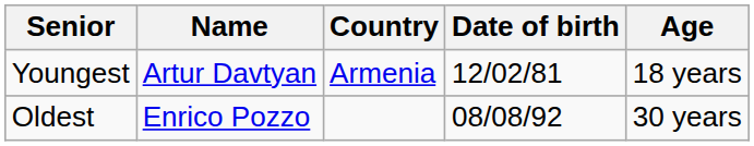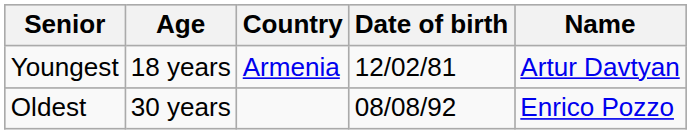 <table class="wikitable">
 <tr>
 <th>Senior</th>
-<th>Name</th>
+<th>Age</th>
 <th>Country</th>
 <th>Date of birth</th>
-<th>Age</th>
+<th>Name</th>
 </tr>
 <tr>
 <td>Youngest</td>
-<td><a href='#'>Artur Davtyan</a></td>
+<td>18 years</td>
 <td> <a href='#'>Armenia</a></td>
 <td>12/02/81</td>
-<td>18 years</td>
+<td><a href='#'>Artur Davtyan</a></td>
 </tr>
 <tr>
 <td>Oldest</td>
-<td><a href='#'>Enrico Pozzo</a></td>
+<td>30 years</td>
 <td></td>
 <td>08/08/92</td>
-<td>30 years</td>
+<td><a href='#'>Enrico Pozzo</a></td>
 </tr>
 </table>
